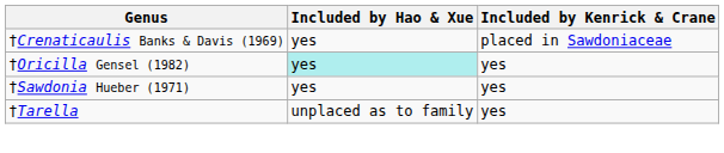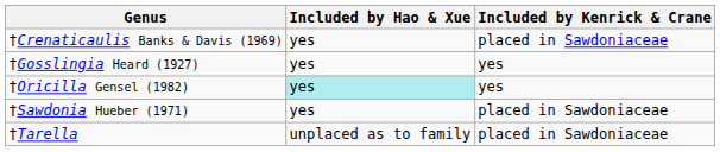 <table class="wikitable">
 <tr>
 <th>Genus</th>
 <th>Included by Hao & Xue</th>
 <th>Included by Kenrick & Crane</th>
 </tr>
 <tr>
 <td>†<em><a href='#'>Crenaticaulis</a></em> <small>Banks & Davis (1969)</small></td>
 <td>yes</td>
 <td>placed in <a href='#'>Sawdoniaceae</a></td>
 </tr>
 <tr>
+<td>†<em><a href='#'>Gosslingia</a></em> <small>Heard (1927)</small></td>
+<td>yes</td>
+<td>yes</td>
+</tr>
+<tr>
 <td>†<em><a href='#'>Oricilla</a></em> <small>Gensel (1982)</small></td>
 <td style="background: paleturquoise;">yes</td>
 <td>yes</td>
 </tr>
 <tr>
 <td>†<em><a href='#'>Sawdonia</a></em> <small>Hueber (1971)</small></td>
 <td>yes</td>
-<td>yes</td>
+<td>placed in Sawdoniaceae</td>
 </tr>
 <tr>
 <td>†<em><a href='#'>Tarella</a></em></td>
 <td>unplaced as to family</td>
-<td>yes</td>
+<td>placed in Sawdoniaceae</td>
 </tr>
 </table>
